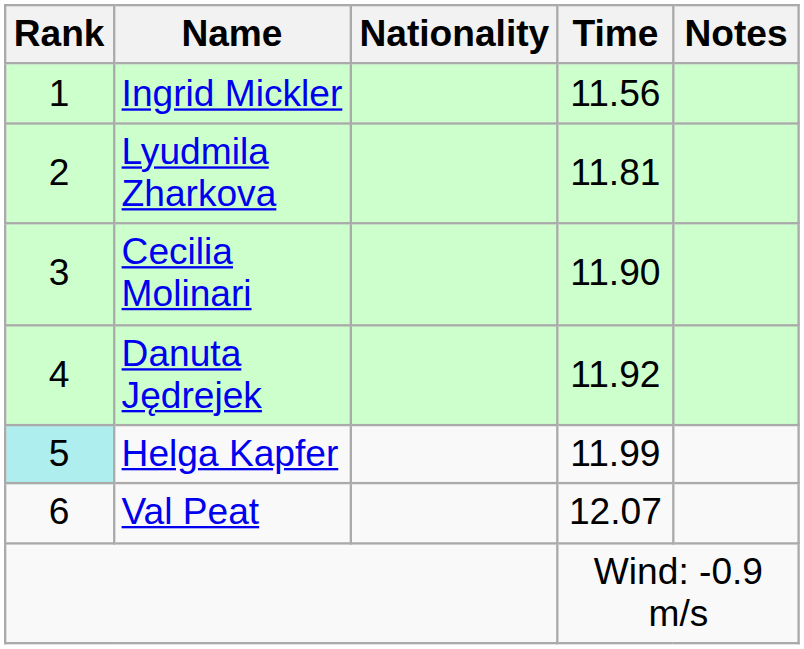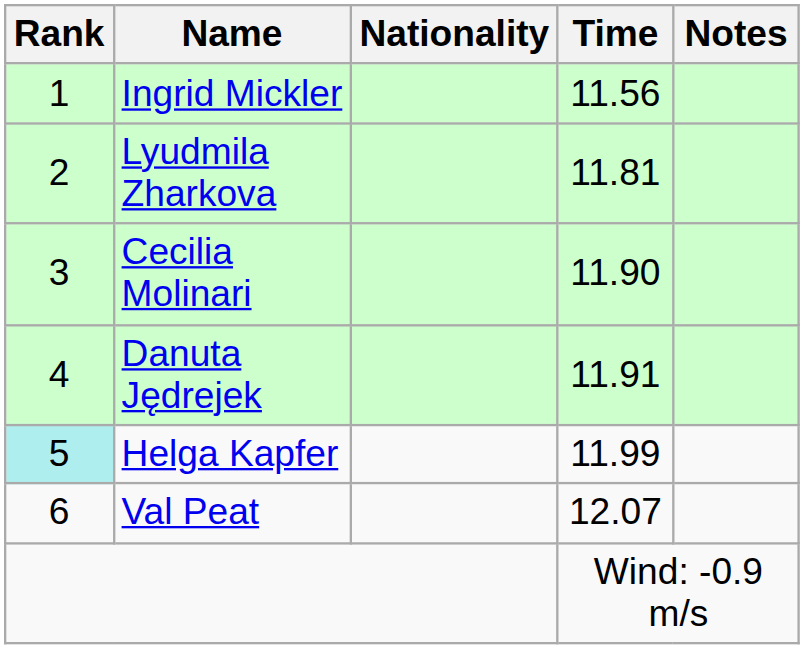 <table class="wikitable sortable" style="text-align:center;width: 55%">
 <tr>
 <th>Rank</th>
 <th>Name</th>
 <th>Nationality</th>
 <th>Time</th>
 <th>Notes</th>
 </tr>
 <tr bgcolor=ccffcc>
 <td>1</td>
 <td align=left><a href='#'>Ingrid Mickler</a></td>
 <td align=left></td>
 <td>11.56</td>
 <td></td>
 </tr>
 <tr bgcolor=ccffcc>
 <td>2</td>
 <td align=left><a href='#'>Lyudmila Zharkova</a></td>
 <td align=left></td>
 <td>11.81</td>
 <td></td>
 </tr>
 <tr bgcolor=ccffcc>
 <td>3</td>
 <td align=left><a href='#'>Cecilia Molinari</a></td>
 <td align=left></td>
 <td>11.90</td>
 <td></td>
 </tr>
 <tr bgcolor=ccffcc>
 <td>4</td>
 <td align=left><a href='#'>Danuta Jędrejek</a></td>
 <td align=left></td>
-<td>11.92</td>
+<td>11.91</td>
 <td></td>
 </tr>
 <tr>
 <td style="background: paleturquoise;">5</td>
 <td align=left><a href='#'>Helga Kapfer</a></td>
 <td align=left></td>
 <td>11.99</td>
 <td></td>
 </tr>
 <tr>
 <td>6</td>
 <td align=left><a href='#'>Val Peat</a></td>
 <td align=left></td>
 <td>12.07</td>
 <td></td>
 </tr>
 <tr>
 <td colspan="3"></td>
 <td colspan="2">Wind: -0.9 m/s</td>
 </tr>
 </table>
